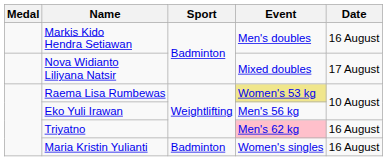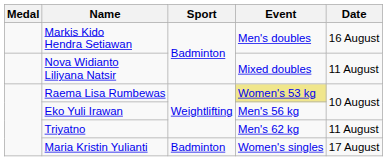 <table class="wikitable sortable" style="font-size: 95%;">
 <tr>
 <th>Medal</th>
 <th>Name</th>
 <th>Sport</th>
 <th>Event</th>
 <th>Date</th>
 </tr>
 <tr>
 <td></td>
 <td><a href='#'>Markis Kido</a><br><a href='#'>Hendra Setiawan</a></td>
 <td rowspan=2> <a href='#'>Badminton</a></td>
 <td><a href='#'>Men's doubles</a></td>
 <td>16 August</td>
 </tr>
 <tr>
 <td></td>
 <td><a href='#'>Nova Widianto</a><br><a href='#'>Liliyana Natsir</a></td>
 <td><a href='#'>Mixed doubles</a></td>
-<td>17 August</td>
+<td>11 August</td>
 </tr>
 <tr>
 <td rowspan=4></td>
 <td><a href='#'>Raema Lisa Rumbewas</a></td>
 <td rowspan=3> <a href='#'>Weightlifting</a></td>
 <td style="background: khaki;"><a href='#'>Women's 53 kg</a></td>
 <td rowspan=2>10 August</td>
 </tr>
 <tr>
 <td><a href='#'>Eko Yuli Irawan</a></td>
 <td><a href='#'>Men's 56 kg</a></td>
 </tr>
 <tr>
 <td><a href='#'>Triyatno</a></td>
-<td style="background: pink;"><a href='#'>Men's 62 kg</a></td>
-<td>16 August</td>
+<td><a href='#'>Men's 62 kg</a></td>
+<td>11 August</td>
 </tr>
 <tr>
 <td><a href='#'>Maria Kristin Yulianti</a></td>
 <td> <a href='#'>Badminton</a></td>
 <td><a href='#'>Women's singles</a></td>
-<td>16 August</td>
+<td>17 August</td>
 </tr>
 </table>
